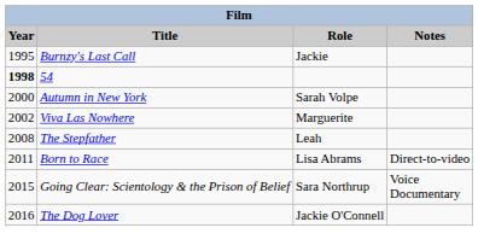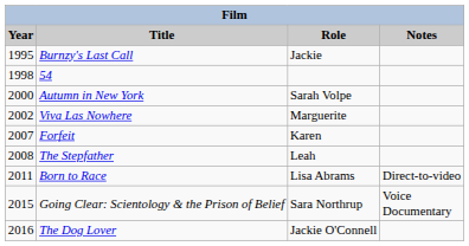 <table class="wikitable">
 <tr>
 <th colspan=4 style="background:#B0C4DE;">Film</th>
 </tr>
 <tr>
 <th style="background: #CCCCCC;">Year</th>
 <th style="background: #CCCCCC;">Title</th>
 <th style="background: #CCCCCC;">Role</th>
 <th style="background: #CCCCCC;">Notes</th>
 </tr>
 <tr>
 <td>1995</td>
 <td><em><a href='#'>Burnzy's Last Call</a></em></td>
 <td>Jackie</td>
 <td></td>
 </tr>
 <tr>
-<td><strong>1998</strong></td>
+<td>1998</td>
 <td><em><a href='#'>54</a></em></td>
 <td></td>
 </tr>
 <tr>
 <td>2000</td>
 <td><em><a href='#'>Autumn in New York</a></em></td>
 <td>Sarah Volpe</td>
 <td></td>
 </tr>
 <tr>
 <td>2002</td>
 <td><em><a href='#'>Viva Las Nowhere</a></em></td>
 <td>Marguerite</td>
+<td></td>
+</tr>
+<tr>
+<td>2007</td>
+<td><em><a href='#'>Forfeit</a></em></td>
+<td>Karen</td>
 <td></td>
 </tr>
 <tr>
 <td>2008</td>
 <td><em><a href='#'>The Stepfather</a></em></td>
 <td>Leah</td>
 <td></td>
 </tr>
 <tr>
 <td>2011</td>
 <td><em><a href='#'>Born to Race</a></em></td>
 <td>Lisa Abrams</td>
 <td>Direct-to-video</td>
 </tr>
 <tr>
 <td>2015</td>
 <td><em>Going Clear: Scientology & the Prison of Belief</em></td>
 <td>Sara Northrup</td>
 <td>Voice<br> Documentary</td>
 </tr>
 <tr>
 <td>2016</td>
 <td><em><a href='#'>The Dog Lover</a></em></td>
 <td>Jackie O'Connell</td>
 <td></td>
 </tr>
 </table>
